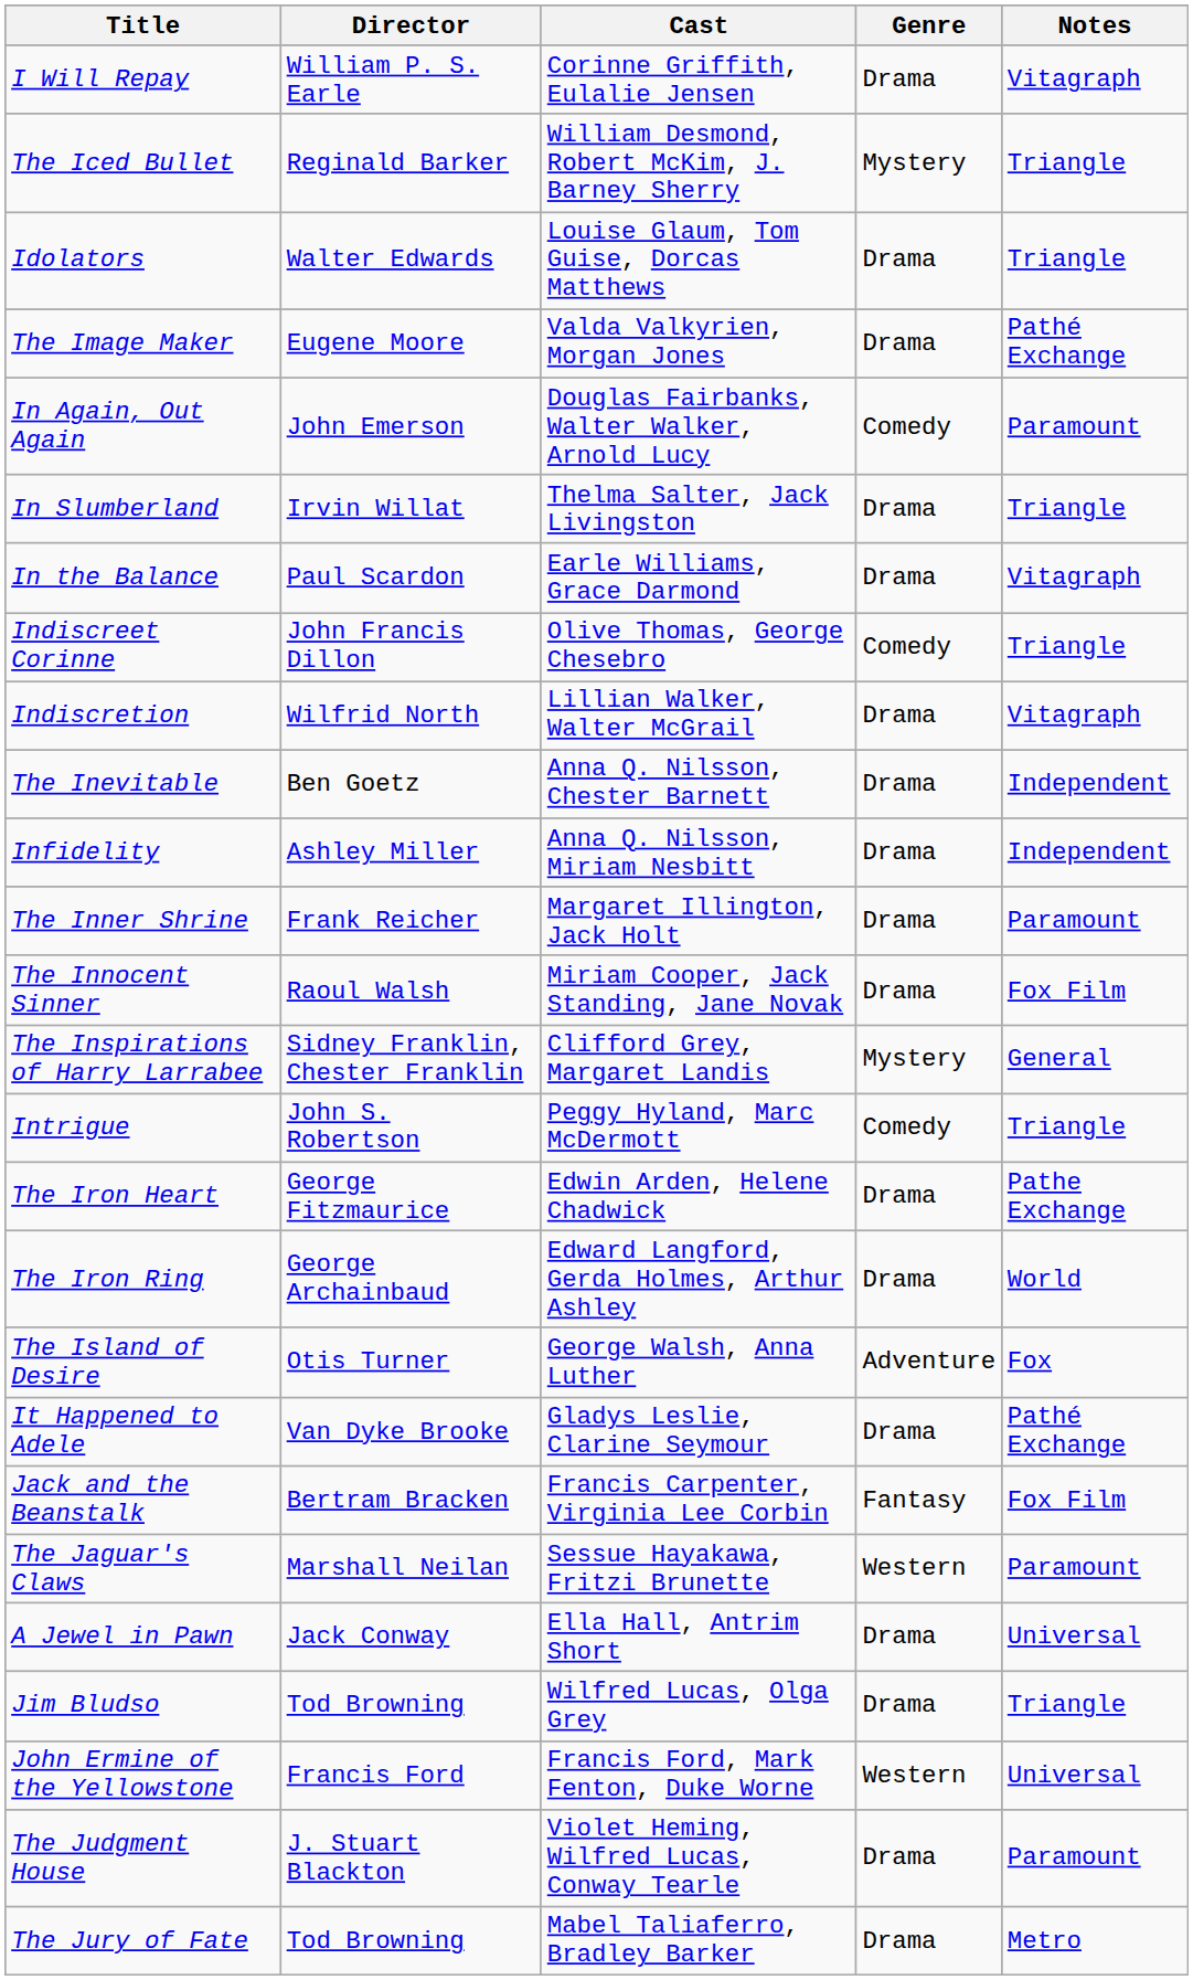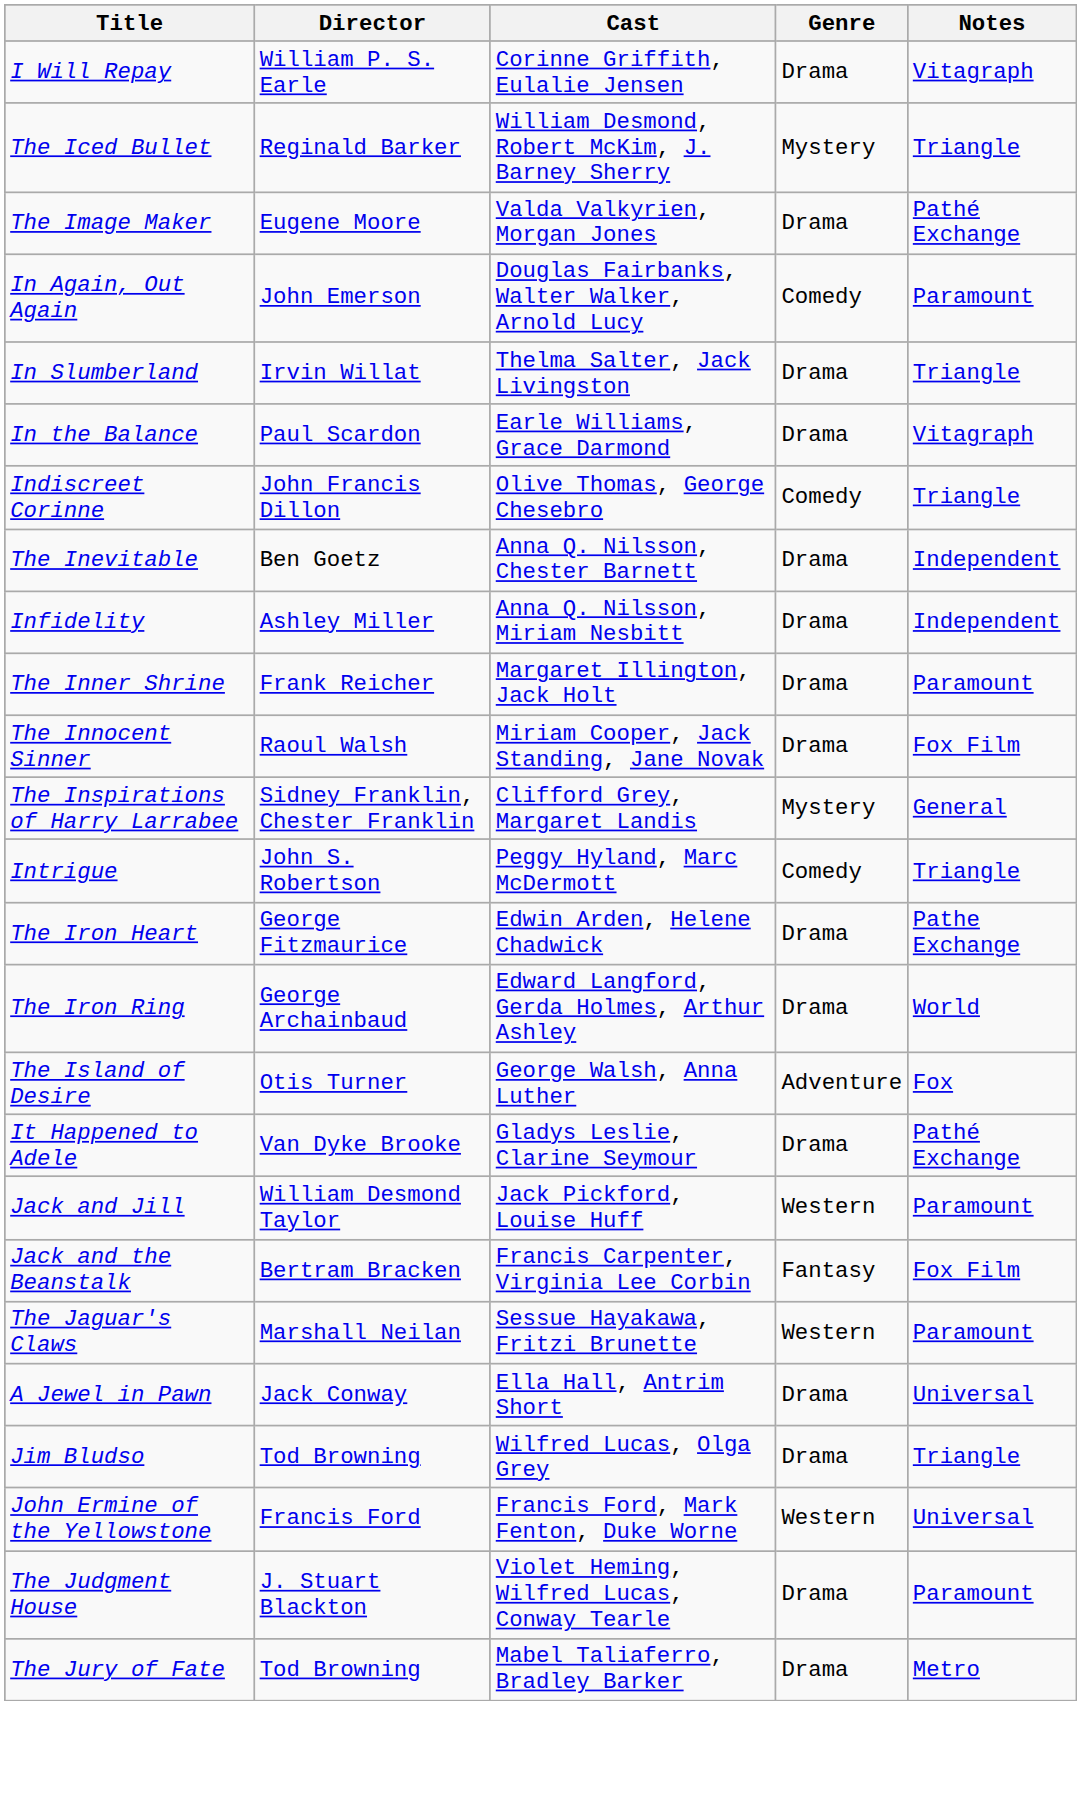 <table class="wikitable" width= "100%">
 <tr>
 <th>Title</th>
 <th>Director</th>
 <th>Cast</th>
 <th>Genre</th>
 <th>Notes</th>
 </tr>
 <tr>
 <td><em><a href='#'>I Will Repay</a></em></td>
 <td><a href='#'>William P. S. Earle</a></td>
 <td><a href='#'>Corinne Griffith</a>, <a href='#'>Eulalie Jensen</a></td>
 <td>Drama</td>
 <td><a href='#'>Vitagraph</a></td>
 </tr>
 <tr>
 <td><em><a href='#'>The Iced Bullet</a></em></td>
 <td><a href='#'>Reginald Barker</a></td>
 <td><a href='#'>William Desmond</a>, <a href='#'>Robert McKim</a>, <a href='#'>J. Barney Sherry</a></td>
 <td>Mystery</td>
-<td><a href='#'>Triangle</a></td>
-</tr>
-<tr>
-<td><em><a href='#'>Idolators</a></em></td>
-<td><a href='#'>Walter Edwards</a></td>
-<td><a href='#'>Louise Glaum</a>, <a href='#'>Tom Guise</a>, <a href='#'>Dorcas Matthews</a></td>
-<td>Drama</td>
 <td><a href='#'>Triangle</a></td>
 </tr>
 <tr>
 <td><em><a href='#'>The Image Maker</a></em></td>
 <td><a href='#'>Eugene Moore</a></td>
 <td><a href='#'>Valda Valkyrien</a>, <a href='#'>Morgan Jones</a></td>
 <td>Drama</td>
 <td><a href='#'>Pathé Exchange</a></td>
 </tr>
 <tr>
 <td><em><a href='#'>In Again, Out Again</a></em></td>
 <td><a href='#'>John Emerson</a></td>
 <td><a href='#'>Douglas Fairbanks</a>, <a href='#'>Walter Walker</a>, <a href='#'>Arnold Lucy</a></td>
 <td>Comedy</td>
 <td><a href='#'>Paramount</a></td>
 </tr>
 <tr>
 <td><em><a href='#'>In Slumberland</a></em></td>
 <td><a href='#'>Irvin Willat</a></td>
 <td><a href='#'>Thelma Salter</a>, <a href='#'>Jack Livingston</a></td>
 <td>Drama</td>
 <td><a href='#'>Triangle</a></td>
 </tr>
 <tr>
 <td><em><a href='#'>In the Balance</a></em></td>
 <td><a href='#'>Paul Scardon</a></td>
 <td><a href='#'>Earle Williams</a>, <a href='#'>Grace Darmond</a></td>
 <td>Drama</td>
 <td><a href='#'>Vitagraph</a></td>
 </tr>
 <tr>
 <td><em><a href='#'>Indiscreet Corinne</a></em></td>
 <td><a href='#'>John Francis Dillon</a></td>
 <td><a href='#'>Olive Thomas</a>, <a href='#'>George Chesebro</a></td>
 <td>Comedy</td>
 <td><a href='#'>Triangle</a></td>
-</tr>
-<tr>
-<td><em><a href='#'>Indiscretion</a></em></td>
-<td><a href='#'>Wilfrid North</a></td>
-<td><a href='#'>Lillian Walker</a>, <a href='#'>Walter McGrail</a></td>
-<td>Drama</td>
-<td><a href='#'>Vitagraph</a></td>
 </tr>
 <tr>
 <td><em><a href='#'>The Inevitable</a></em></td>
 <td>Ben Goetz</td>
 <td><a href='#'>Anna Q. Nilsson</a>, <a href='#'>Chester Barnett</a></td>
 <td>Drama</td>
 <td><a href='#'>Independent</a></td>
 </tr>
 <tr>
 <td><em><a href='#'>Infidelity</a></em></td>
 <td><a href='#'>Ashley Miller</a></td>
 <td><a href='#'>Anna Q. Nilsson</a>, <a href='#'>Miriam Nesbitt</a></td>
 <td>Drama</td>
 <td><a href='#'>Independent</a></td>
 </tr>
 <tr>
 <td><em><a href='#'>The Inner Shrine</a></em></td>
 <td><a href='#'>Frank Reicher</a></td>
 <td><a href='#'>Margaret Illington</a>, <a href='#'>Jack Holt</a></td>
 <td>Drama</td>
 <td><a href='#'>Paramount</a></td>
 </tr>
 <tr>
 <td><em><a href='#'>The Innocent Sinner</a></em></td>
 <td><a href='#'>Raoul Walsh</a></td>
 <td><a href='#'>Miriam Cooper</a>, <a href='#'>Jack Standing</a>, <a href='#'>Jane Novak</a></td>
 <td>Drama</td>
 <td><a href='#'>Fox Film</a></td>
 </tr>
 <tr>
 <td><em><a href='#'>The Inspirations of Harry Larrabee</a></em></td>
 <td><a href='#'>Sidney Franklin</a>, <a href='#'>Chester Franklin</a></td>
 <td><a href='#'>Clifford Grey</a>, <a href='#'>Margaret Landis</a></td>
 <td>Mystery</td>
 <td><a href='#'>General</a></td>
 </tr>
 <tr>
 <td><em><a href='#'>Intrigue</a></em></td>
 <td><a href='#'>John S. Robertson</a></td>
 <td><a href='#'>Peggy Hyland</a>, <a href='#'>Marc McDermott</a></td>
 <td>Comedy</td>
 <td><a href='#'>Triangle</a></td>
 </tr>
 <tr>
 <td><em><a href='#'>The Iron Heart</a></em></td>
 <td><a href='#'>George Fitzmaurice</a></td>
 <td><a href='#'>Edwin Arden</a>, <a href='#'>Helene Chadwick</a></td>
 <td>Drama</td>
 <td><a href='#'>Pathe Exchange</a></td>
 </tr>
 <tr>
 <td><em><a href='#'>The Iron Ring</a></em></td>
 <td><a href='#'>George Archainbaud</a></td>
 <td><a href='#'>Edward Langford</a>, <a href='#'>Gerda Holmes</a>, <a href='#'>Arthur Ashley</a></td>
 <td>Drama</td>
 <td><a href='#'>World</a></td>
 </tr>
 <tr>
 <td><em><a href='#'>The Island of Desire</a></em></td>
 <td><a href='#'>Otis Turner</a></td>
 <td><a href='#'>George Walsh</a>, <a href='#'>Anna Luther</a></td>
 <td>Adventure</td>
 <td><a href='#'>Fox</a></td>
 </tr>
 <tr>
 <td><em><a href='#'>It Happened to Adele</a></em></td>
 <td><a href='#'>Van Dyke Brooke</a></td>
 <td><a href='#'>Gladys Leslie</a>, <a href='#'>Clarine Seymour</a></td>
 <td>Drama</td>
 <td><a href='#'>Pathé Exchange</a></td>
 </tr>
 <tr>
+<td><em><a href='#'>Jack and Jill</a></em></td>
+<td><a href='#'>William Desmond Taylor</a></td>
+<td><a href='#'>Jack Pickford</a>, <a href='#'>Louise Huff</a></td>
+<td>Western</td>
+<td><a href='#'>Paramount</a></td>
+</tr>
+<tr>
 <td><em><a href='#'>Jack and the Beanstalk</a></em></td>
 <td><a href='#'>Bertram Bracken</a></td>
 <td><a href='#'>Francis Carpenter</a>, <a href='#'>Virginia Lee Corbin</a></td>
 <td>Fantasy</td>
 <td><a href='#'>Fox Film</a></td>
 </tr>
 <tr>
 <td><em><a href='#'>The Jaguar's Claws</a></em></td>
 <td><a href='#'>Marshall Neilan</a></td>
 <td><a href='#'>Sessue Hayakawa</a>, <a href='#'>Fritzi Brunette</a></td>
 <td>Western</td>
 <td><a href='#'>Paramount</a></td>
 </tr>
 <tr>
 <td><em><a href='#'>A Jewel in Pawn</a></em></td>
 <td><a href='#'>Jack Conway</a></td>
 <td><a href='#'>Ella Hall</a>, <a href='#'>Antrim Short</a></td>
 <td>Drama</td>
 <td><a href='#'>Universal</a></td>
 </tr>
 <tr>
 <td><em><a href='#'>Jim Bludso</a></em></td>
 <td><a href='#'>Tod Browning</a></td>
 <td><a href='#'>Wilfred Lucas</a>, <a href='#'>Olga Grey</a></td>
 <td>Drama</td>
 <td><a href='#'>Triangle</a></td>
 </tr>
 <tr>
 <td><em><a href='#'>John Ermine of the Yellowstone</a></em></td>
 <td><a href='#'>Francis Ford</a></td>
 <td><a href='#'>Francis Ford</a>, <a href='#'>Mark Fenton</a>, <a href='#'>Duke Worne</a></td>
 <td>Western</td>
 <td><a href='#'>Universal</a></td>
 </tr>
 <tr>
 <td><em><a href='#'>The Judgment House</a></em></td>
 <td><a href='#'>J. Stuart Blackton</a></td>
 <td><a href='#'>Violet Heming</a>, <a href='#'>Wilfred Lucas</a>, <a href='#'>Conway Tearle</a></td>
 <td>Drama</td>
 <td><a href='#'>Paramount</a></td>
 </tr>
 <tr>
 <td><em><a href='#'>The Jury of Fate</a></em></td>
 <td><a href='#'>Tod Browning</a></td>
 <td><a href='#'>Mabel Taliaferro</a>, <a href='#'>Bradley Barker</a></td>
 <td>Drama</td>
 <td><a href='#'>Metro</a></td>
 </tr>
 <tr>
 </tr>
 </table>
